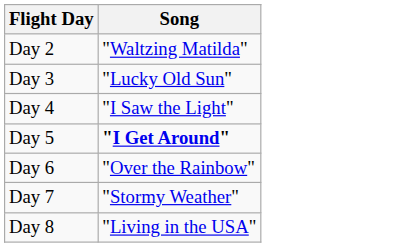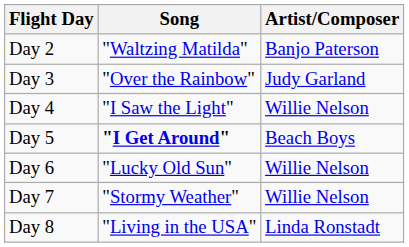 <table class="wikitable">
 <tr>
 <th>Flight Day</th>
 <th>Song</th>
+<th>Artist/Composer</th>
 </tr>
 <tr>
 <td>Day 2</td>
 <td>"<a href='#'>Waltzing Matilda</a>"</td>
+<td><a href='#'>Banjo Paterson</a></td>
 </tr>
 <tr>
 <td>Day 3</td>
-<td>"<a href='#'>Lucky Old Sun</a>"</td>
+<td>"<a href='#'>Over the Rainbow</a>"</td>
+<td><a href='#'>Judy Garland</a></td>
 </tr>
 <tr>
 <td>Day 4</td>
 <td>"<a href='#'>I Saw the Light</a>"</td>
+<td><a href='#'>Willie Nelson</a></td>
 </tr>
 <tr>
 <td>Day 5</td>
 <td><strong>"<a href='#'>I Get Around</a>"</strong></td>
+<td><a href='#'>Beach Boys</a></td>
 </tr>
 <tr>
 <td>Day 6</td>
-<td>"<a href='#'>Over the Rainbow</a>"</td>
+<td>"<a href='#'>Lucky Old Sun</a>"</td>
+<td><a href='#'>Willie Nelson</a></td>
 </tr>
 <tr>
 <td>Day 7</td>
 <td>"<a href='#'>Stormy Weather</a>"</td>
+<td><a href='#'>Willie Nelson</a></td>
 </tr>
 <tr>
 <td>Day 8</td>
 <td>"<a href='#'>Living in the USA</a>"</td>
+<td><a href='#'>Linda Ronstadt</a></td>
 </tr>
 </table>
